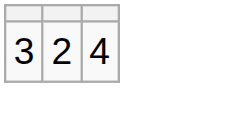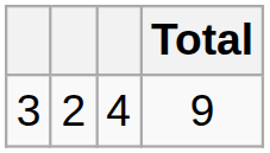 <table class="wikitable">
 <tr>
 <th></th>
 <th></th>
 <th></th>
+<th>Total</th>
 </tr>
 <tr style="text-align:center;">
 <td>3</td>
 <td>2</td>
 <td>4</td>
+<td>9</td>
 </tr>
 </table>
